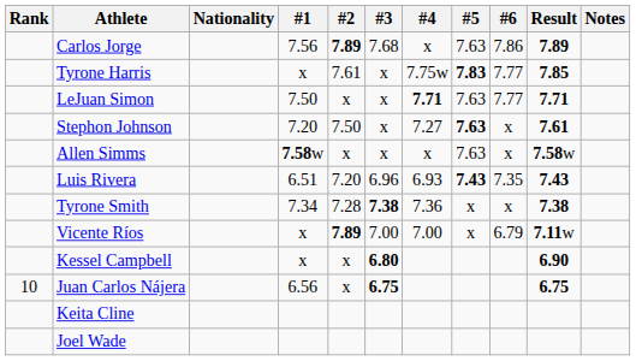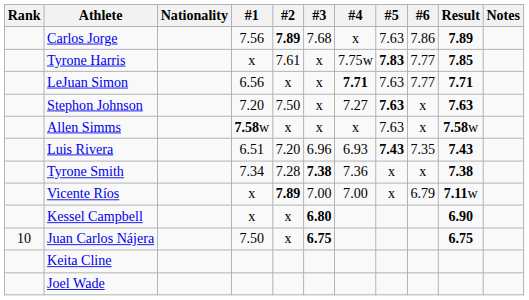 <table class="wikitable sortable" style="text-align:center">
 <tr>
 <th>Rank</th>
 <th>Athlete</th>
 <th>Nationality</th>
 <th>#1</th>
 <th>#2</th>
 <th>#3</th>
 <th>#4</th>
 <th>#5</th>
 <th>#6</th>
 <th>Result</th>
 <th>Notes</th>
 </tr>
 <tr>
 <td></td>
 <td align="left"><a href='#'>Carlos Jorge</a></td>
 <td align=left></td>
 <td>7.56</td>
 <td><strong>7.89</strong></td>
 <td>7.68</td>
 <td>x</td>
 <td>7.63</td>
 <td>7.86</td>
 <td><strong>7.89</strong></td>
 <td></td>
 </tr>
 <tr>
 <td></td>
 <td align="left"><a href='#'>Tyrone Harris</a></td>
 <td align=left></td>
 <td>x</td>
 <td>7.61</td>
 <td>x</td>
 <td>7.75w</td>
 <td><strong>7.83</strong></td>
 <td>7.77</td>
 <td><strong>7.85</strong></td>
 <td></td>
 </tr>
 <tr>
 <td></td>
 <td align="left"><a href='#'>LeJuan Simon</a></td>
 <td align=left></td>
-<td>7.50</td>
+<td>6.56</td>
 <td>x</td>
 <td>x</td>
 <td><strong>7.71</strong></td>
 <td>7.63</td>
 <td>7.77</td>
 <td><strong>7.71</strong></td>
 <td></td>
 </tr>
 <tr>
 <td></td>
 <td align="left"><a href='#'>Stephon Johnson</a></td>
 <td align=left></td>
 <td>7.20</td>
 <td>7.50</td>
 <td>x</td>
 <td>7.27</td>
 <td><strong>7.63</strong></td>
 <td>x</td>
-<td><strong>7.61</strong></td>
+<td><strong>7.63</strong></td>
 <td></td>
 </tr>
 <tr>
 <td></td>
 <td align="left"><a href='#'>Allen Simms</a></td>
 <td align=left></td>
 <td><strong>7.58</strong>w</td>
 <td>x</td>
 <td>x</td>
 <td>x</td>
 <td>7.63</td>
 <td>x</td>
 <td><strong>7.58</strong>w</td>
 <td></td>
 </tr>
 <tr>
 <td></td>
 <td align="left"><a href='#'>Luis Rivera</a></td>
 <td align=left></td>
 <td>6.51</td>
 <td>7.20</td>
 <td>6.96</td>
 <td>6.93</td>
 <td><strong>7.43</strong></td>
 <td>7.35</td>
 <td><strong>7.43</strong></td>
 <td></td>
 </tr>
 <tr>
 <td></td>
 <td align="left"><a href='#'>Tyrone Smith</a></td>
 <td align=left></td>
 <td>7.34</td>
 <td>7.28</td>
 <td><strong>7.38</strong></td>
 <td>7.36</td>
 <td>x</td>
 <td>x</td>
 <td><strong>7.38</strong></td>
 <td></td>
 </tr>
 <tr>
 <td></td>
 <td align="left"><a href='#'>Vicente Ríos</a></td>
 <td align=left></td>
 <td>x</td>
 <td><strong>7.89</strong></td>
 <td>7.00</td>
 <td>7.00</td>
 <td>x</td>
 <td>6.79</td>
 <td><strong>7.11</strong>w</td>
 <td></td>
 </tr>
 <tr>
 <td></td>
 <td align="left"><a href='#'>Kessel Campbell</a></td>
 <td align=left></td>
 <td>x</td>
 <td>x</td>
 <td><strong>6.80</strong></td>
 <td></td>
 <td></td>
 <td></td>
 <td><strong>6.90</strong></td>
 <td></td>
 </tr>
 <tr>
 <td>10</td>
 <td align="left"><a href='#'>Juan Carlos Nájera</a></td>
 <td align=left></td>
-<td>6.56</td>
+<td>7.50</td>
 <td>x</td>
 <td><strong>6.75</strong></td>
 <td></td>
 <td></td>
 <td></td>
 <td><strong>6.75</strong></td>
 <td></td>
 </tr>
 <tr>
 <td></td>
 <td align="left"><a href='#'>Keita Cline</a></td>
 <td align=left></td>
 <td></td>
 <td></td>
 <td></td>
 <td></td>
 <td></td>
 <td></td>
 <td><strong></strong></td>
 <td></td>
 </tr>
 <tr>
 <td></td>
 <td align="left"><a href='#'>Joel Wade</a></td>
 <td align=left></td>
 <td></td>
 <td></td>
 <td></td>
 <td></td>
 <td></td>
 <td></td>
 <td><strong></strong></td>
 <td></td>
 </tr>
 </table>
